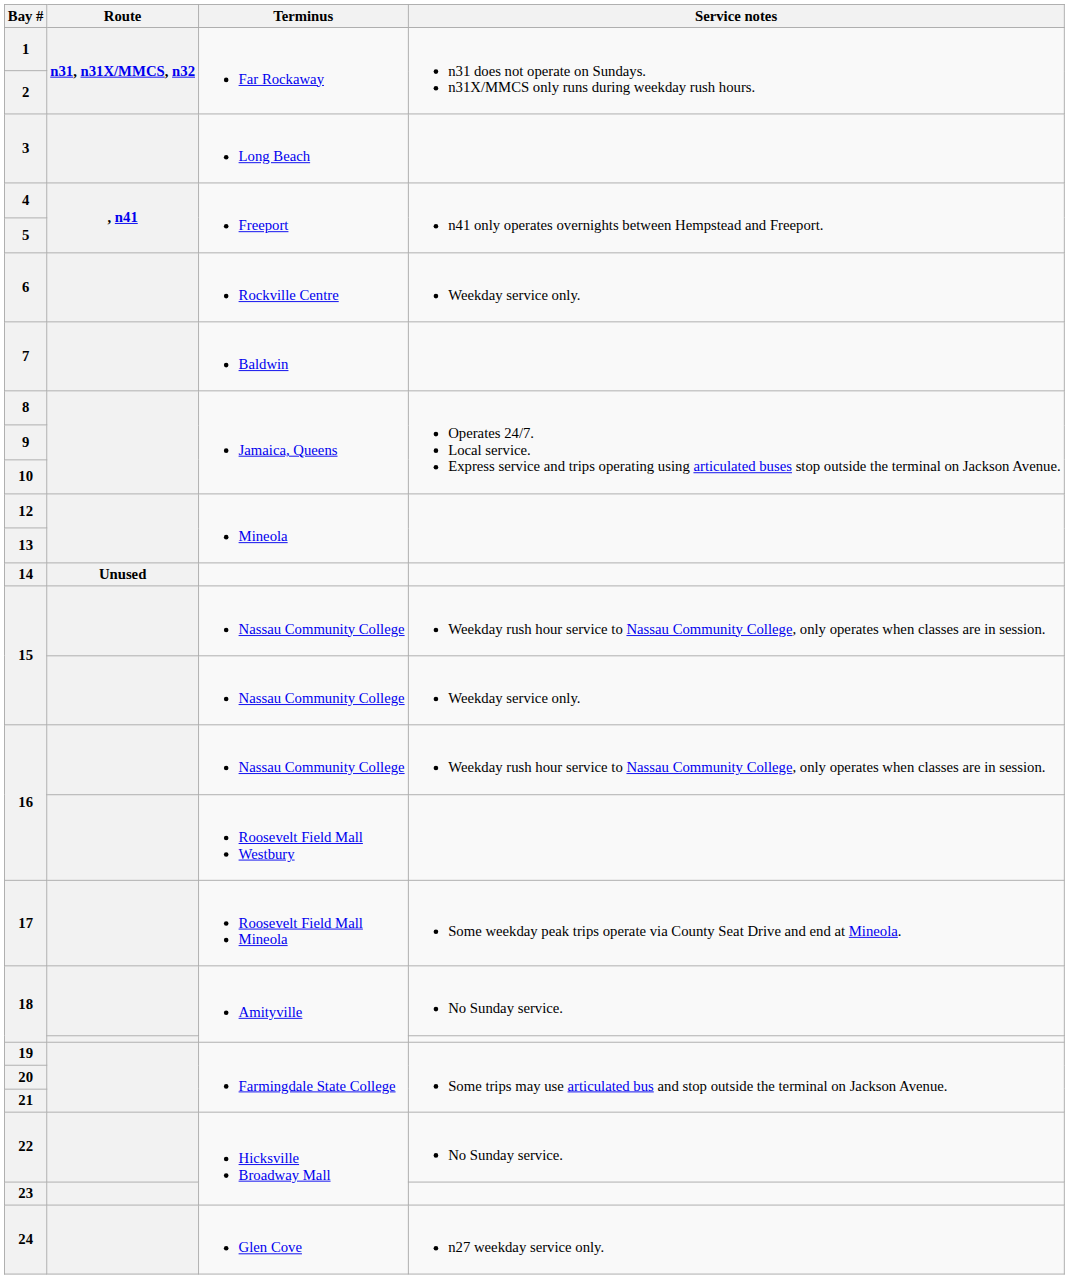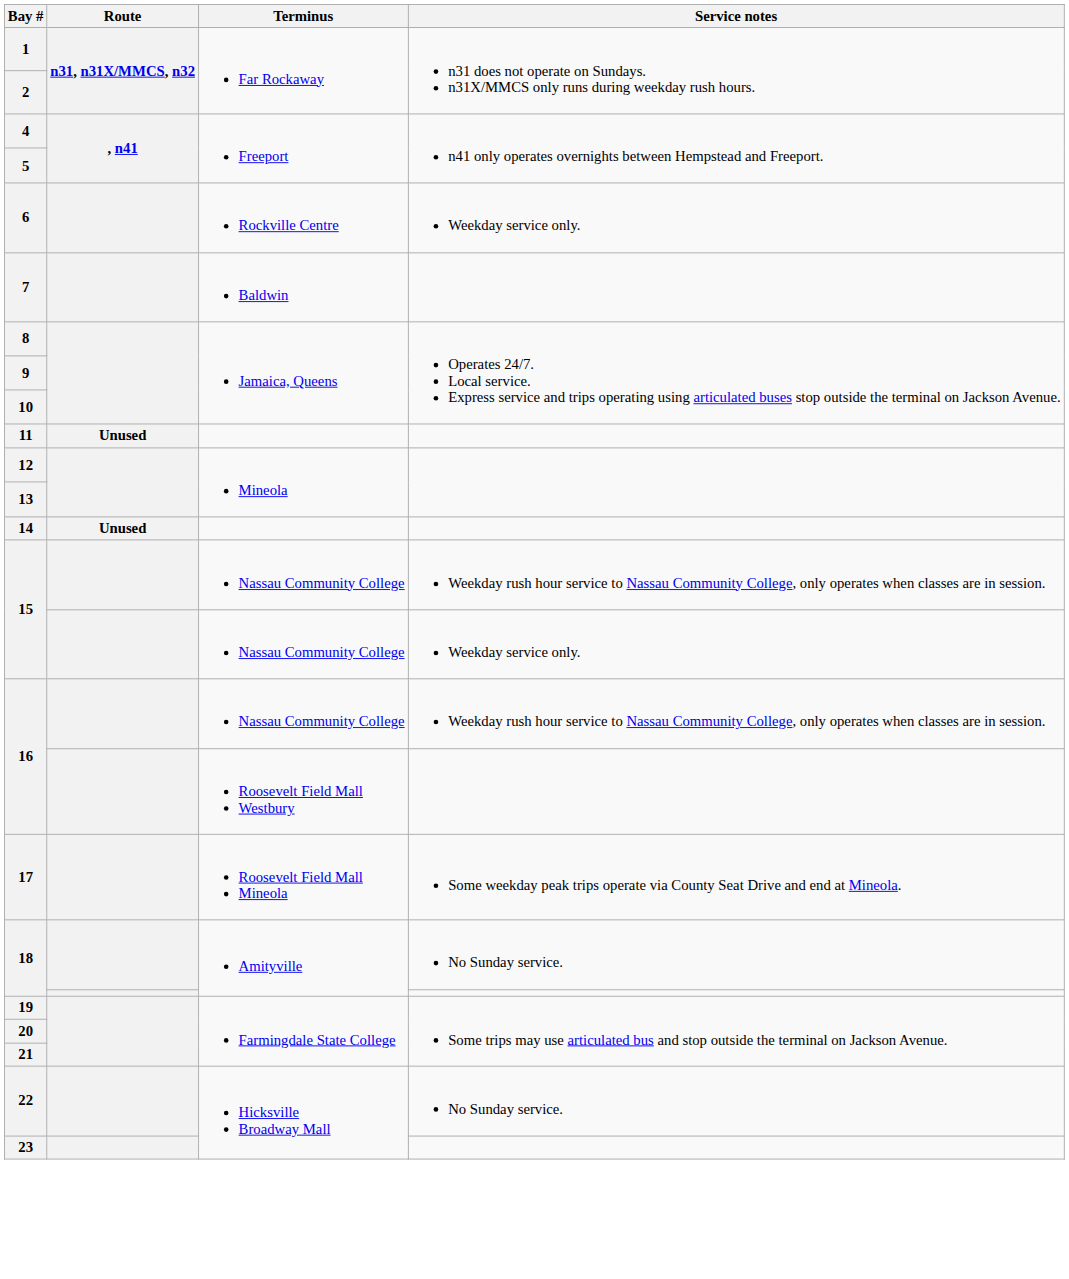 <table class="wikitable" style="font-size: 100%;" |>
 <tr>
 <th>Bay #</th>
 <th>Route</th>
 <th>Terminus</th>
 <th>Service notes</th>
 </tr>
 <tr>
 <th>1</th>
 <th rowspan=2><a href='#'>n31</a>, <a href='#'>n31X/MMCS</a>, <a href='#'>n32</a></th>
 <td rowspan=2><br><ul><li><a href='#'>Far Rockaway</a></li></ul></td>
 <td rowspan=2><br><ul><li>n31 does not operate on Sundays.</li><li>n31X/MMCS only runs during weekday rush hours.</li></ul></td>
 </tr>
 <tr>
 <th>2</th>
-</tr>
-<tr>
-<th>3</th>
-<th></th>
-<td><br><ul><li><a href='#'>Long Beach</a></li></ul></td>
-<td></td>
 </tr>
 <tr>
 <th>4</th>
 <th rowspan=2>, <a href='#'>n41</a></th>
 <td rowspan=2><br><ul><li><a href='#'>Freeport</a></li></ul></td>
 <td rowspan=2><br><ul><li>n41 only operates overnights between Hempstead and Freeport.</li></ul></td>
 </tr>
 <tr>
 <th>5</th>
 </tr>
 <tr>
 <th>6</th>
 <th></th>
 <td><br><ul><li><a href='#'>Rockville Centre</a></li></ul></td>
 <td><br><ul><li>Weekday service only.</li></ul></td>
 </tr>
 <tr>
 <th>7</th>
 <th></th>
 <td><br><ul><li><a href='#'>Baldwin</a></li></ul></td>
 <td></td>
 </tr>
 <tr>
 <th>8</th>
 <th rowspan=3></th>
 <td rowspan=3><br><ul><li><a href='#'>Jamaica, Queens</a></li></ul></td>
 <td rowspan=3><br><ul><li>Operates 24/7.</li><li>Local service.</li><li>Express service and trips operating using <a href='#'>articulated buses</a> stop outside the terminal on Jackson Avenue.</li></ul></td>
 </tr>
 <tr>
 <th>9</th>
 </tr>
 <tr>
 <th>10</th>
+</tr>
+<tr>
+<th>11</th>
+<th>Unused</th>
+<td></td>
+<td></td>
 </tr>
 <tr>
 <th>12</th>
 <th rowspan=2></th>
 <td rowspan=2><br><ul><li><a href='#'>Mineola</a></li></ul></td>
 <td rowspan=2></td>
 </tr>
 <tr>
 <th>13</th>
 </tr>
 <tr>
 <th>14</th>
 <th>Unused</th>
 <td></td>
 <td></td>
 </tr>
 <tr>
 <th rowspan=2>15</th>
 <th></th>
 <td><br><ul><li><a href='#'>Nassau Community College</a></li></ul></td>
 <td><br><ul><li>Weekday rush hour service to <a href='#'>Nassau Community College</a>, only operates when classes are in session.</li></ul></td>
 </tr>
 <tr>
 <th></th>
 <td><br><ul><li><a href='#'>Nassau Community College</a></li></ul></td>
 <td><br><ul><li>Weekday service only.</li></ul></td>
 </tr>
 <tr>
 <th rowspan=2>16</th>
 <th></th>
 <td><br><ul><li><a href='#'>Nassau Community College</a></li></ul></td>
 <td><br><ul><li>Weekday rush hour service to <a href='#'>Nassau Community College</a>, only operates when classes are in session.</li></ul></td>
 </tr>
 <tr>
 <th></th>
 <td><br><ul><li><a href='#'>Roosevelt Field Mall</a></li><li><a href='#'>Westbury</a></li></ul></td>
 <td></td>
 </tr>
 <tr>
 <th>17</th>
 <th></th>
 <td><br><ul><li><a href='#'>Roosevelt Field Mall</a></li><li><a href='#'>Mineola</a></li></ul></td>
 <td><br><ul><li>Some weekday peak trips operate via County Seat Drive and end at <a href='#'>Mineola</a>.</li></ul></td>
 </tr>
 <tr>
 <th rowspan=2>18</th>
 <th></th>
 <td rowspan=2><br><ul><li><a href='#'>Amityville</a></li></ul></td>
 <td><br><ul><li>No Sunday service.</li></ul></td>
 </tr>
 <tr>
 <th></th>
 <td></td>
 </tr>
 <tr>
 <th>19</th>
 <th rowspan=3></th>
 <td rowspan=3><br><ul><li><a href='#'>Farmingdale State College</a></li></ul></td>
 <td rowspan=3><br><ul><li>Some trips may use <a href='#'>articulated bus</a> and stop outside the terminal on Jackson Avenue.</li></ul></td>
 </tr>
 <tr>
 <th>20</th>
 </tr>
 <tr>
 <th>21</th>
 </tr>
 <tr>
 <th>22</th>
 <th></th>
 <td rowspan=2><br><ul><li><a href='#'>Hicksville</a></li><li><a href='#'>Broadway Mall</a></li></ul></td>
 <td><br><ul><li>No Sunday service.</li></ul></td>
 </tr>
 <tr>
 <th>23</th>
 <th></th>
 <td></td>
 </tr>
-<tr>
-<th>24</th>
-<th></th>
-<td><br><ul><li><a href='#'>Glen Cove</a></li></ul></td>
-<td><br><ul><li>n27 weekday service only.</li></ul></td>
-</tr>
 </table>
